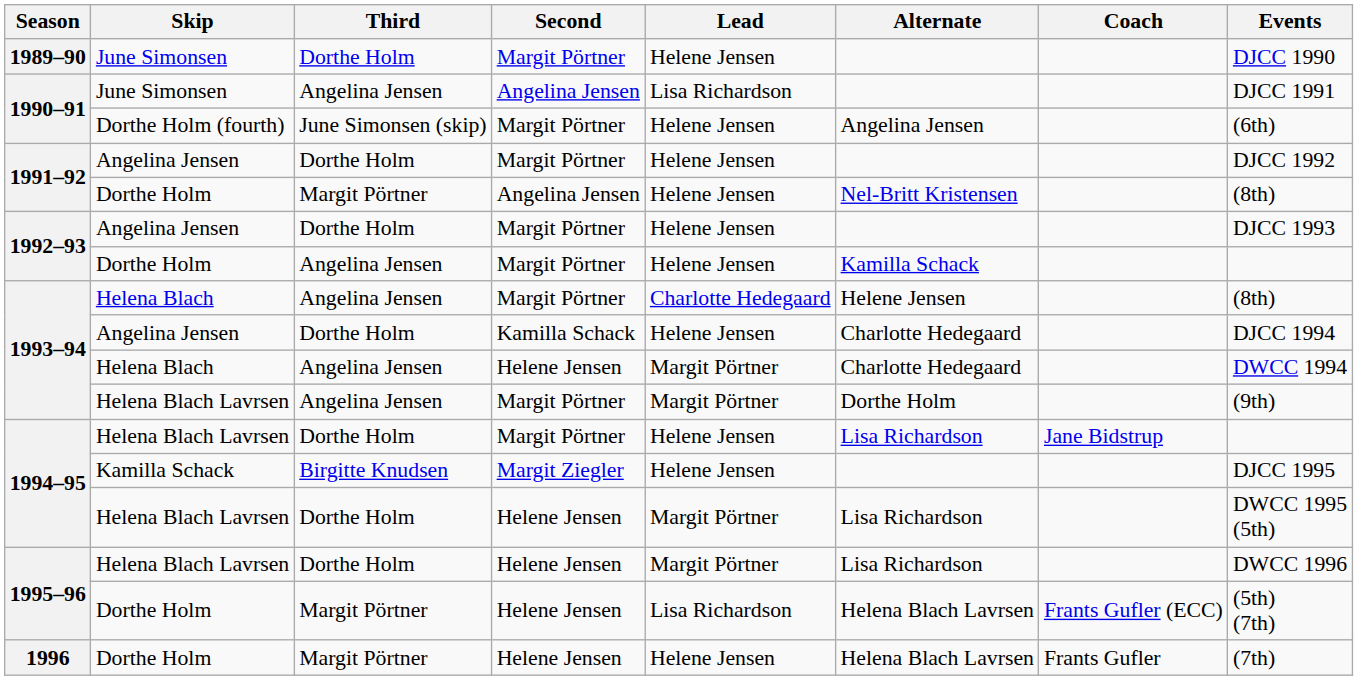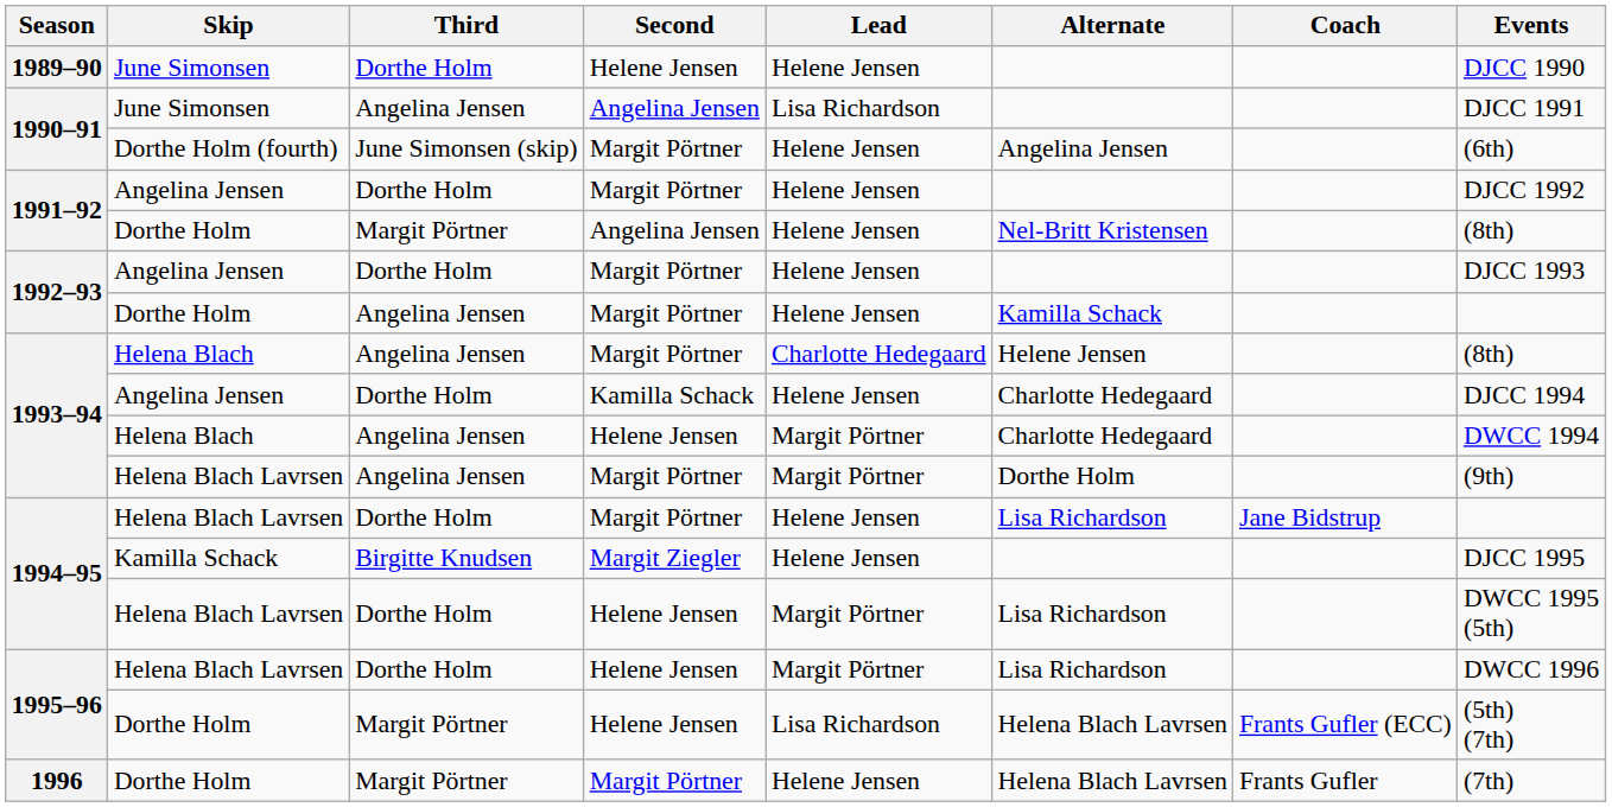 <table class="wikitable">
 <tr>
 <th scope="col">Season</th>
 <th scope="col">Skip</th>
 <th scope="col">Third</th>
 <th scope="col">Second</th>
 <th scope="col">Lead</th>
 <th scope="col">Alternate</th>
 <th scope="col">Coach</th>
 <th scope="col">Events</th>
 </tr>
 <tr>
 <th scope="row">1989–90</th>
 <td><a href='#'>June Simonsen</a></td>
 <td><a href='#'>Dorthe Holm</a></td>
-<td><a href='#'>Margit Pörtner</a></td>
+<td>Helene Jensen</td>
 <td>Helene Jensen</td>
 <td></td>
 <td></td>
 <td><a href='#'>DJCC</a> 1990 </td>
 </tr>
 <tr>
 <th scope="row" rowspan=2>1990–91</th>
 <td>June Simonsen</td>
 <td>Angelina Jensen</td>
 <td><a href='#'>Angelina Jensen</a></td>
 <td>Lisa Richardson</td>
 <td></td>
 <td></td>
 <td>DJCC 1991 </td>
 </tr>
 <tr>
 <td>Dorthe Holm (fourth)</td>
 <td>June Simonsen (skip)</td>
 <td>Margit Pörtner</td>
 <td>Helene Jensen</td>
 <td>Angelina Jensen</td>
 <td></td>
 <td> (6th)</td>
 </tr>
 <tr>
 <th scope="row" rowspan=2>1991–92</th>
 <td>Angelina Jensen</td>
 <td>Dorthe Holm</td>
 <td>Margit Pörtner</td>
 <td>Helene Jensen</td>
 <td></td>
 <td></td>
 <td>DJCC 1992 </td>
 </tr>
 <tr>
 <td>Dorthe Holm</td>
 <td>Margit Pörtner</td>
 <td>Angelina Jensen</td>
 <td>Helene Jensen</td>
 <td><a href='#'>Nel-Britt Kristensen</a></td>
 <td></td>
 <td> (8th)</td>
 </tr>
 <tr>
 <th scope="row" rowspan=2>1992–93</th>
 <td>Angelina Jensen</td>
 <td>Dorthe Holm</td>
 <td>Margit Pörtner</td>
 <td>Helene Jensen</td>
 <td></td>
 <td></td>
 <td>DJCC 1993 </td>
 </tr>
 <tr>
 <td>Dorthe Holm</td>
 <td>Angelina Jensen</td>
 <td>Margit Pörtner</td>
 <td>Helene Jensen</td>
 <td><a href='#'>Kamilla Schack</a></td>
 <td></td>
 <td> </td>
 </tr>
 <tr>
 <th scope="row" rowspan=4>1993–94</th>
 <td><a href='#'>Helena Blach</a></td>
 <td>Angelina Jensen</td>
 <td>Margit Pörtner</td>
 <td><a href='#'>Charlotte Hedegaard</a></td>
 <td>Helene Jensen</td>
 <td></td>
 <td> (8th)</td>
 </tr>
 <tr>
 <td>Angelina Jensen</td>
 <td>Dorthe Holm</td>
 <td>Kamilla Schack</td>
 <td>Helene Jensen</td>
 <td>Charlotte Hedegaard</td>
 <td></td>
 <td>DJCC 1994 <br> </td>
 </tr>
 <tr>
 <td>Helena Blach</td>
 <td>Angelina Jensen</td>
 <td>Helene Jensen</td>
 <td>Margit Pörtner</td>
 <td>Charlotte Hedegaard</td>
 <td></td>
 <td><a href='#'>DWCC</a> 1994 </td>
 </tr>
 <tr>
 <td>Helena Blach Lavrsen</td>
 <td>Angelina Jensen</td>
 <td>Margit Pörtner</td>
 <td>Margit Pörtner</td>
 <td>Dorthe Holm</td>
 <td></td>
 <td> (9th)</td>
 </tr>
 <tr>
 <th scope="row" rowspan=3>1994–95</th>
 <td>Helena Blach Lavrsen</td>
 <td>Dorthe Holm</td>
 <td>Margit Pörtner</td>
 <td>Helene Jensen</td>
 <td><a href='#'>Lisa Richardson</a></td>
 <td><a href='#'>Jane Bidstrup</a></td>
 <td> </td>
 </tr>
 <tr>
 <td>Kamilla Schack</td>
 <td><a href='#'>Birgitte Knudsen</a></td>
 <td><a href='#'>Margit Ziegler</a></td>
 <td>Helene Jensen</td>
 <td></td>
 <td></td>
 <td>DJCC 1995 </td>
 </tr>
 <tr>
 <td>Helena Blach Lavrsen</td>
 <td>Dorthe Holm</td>
 <td>Helene Jensen</td>
 <td>Margit Pörtner</td>
 <td>Lisa Richardson</td>
 <td></td>
 <td>DWCC 1995 <br> (5th)</td>
 </tr>
 <tr>
 <th scope="row" rowspan=2>1995–96</th>
 <td>Helena Blach Lavrsen</td>
 <td>Dorthe Holm</td>
 <td>Helene Jensen</td>
 <td>Margit Pörtner</td>
 <td>Lisa Richardson</td>
 <td></td>
 <td>DWCC 1996 </td>
 </tr>
 <tr>
 <td>Dorthe Holm</td>
 <td>Margit Pörtner</td>
 <td>Helene Jensen</td>
 <td>Lisa Richardson</td>
 <td>Helena Blach Lavrsen</td>
 <td><a href='#'>Frants Gufler</a> (ECC)</td>
 <td> (5th)<br> (7th)</td>
 </tr>
 <tr>
 <th scope="row">1996</th>
 <td>Dorthe Holm</td>
 <td>Margit Pörtner</td>
-<td>Helene Jensen</td>
+<td><a href='#'>Margit Pörtner</a></td>
 <td>Helene Jensen</td>
 <td>Helena Blach Lavrsen</td>
 <td>Frants Gufler</td>
 <td> (7th)</td>
 </tr>
 </table>
